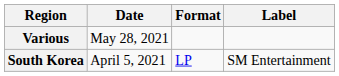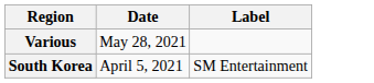 <table class="wikitable plainrowheaders">
 <tr>
 <th>Region</th>
 <th>Date</th>
-<th>Format</th>
 <th>Label</th>
 </tr>
 <tr>
 <th scope="row">Various</th>
 <td>May 28, 2021</td>
 <td></td>
-<td></td>
 </tr>
 <tr>
 <th scope="row">South Korea</th>
 <td>April 5, 2021</td>
-<td><a href='#'>LP</a></td>
 <td>SM Entertainment</td>
 </tr>
 </table>
